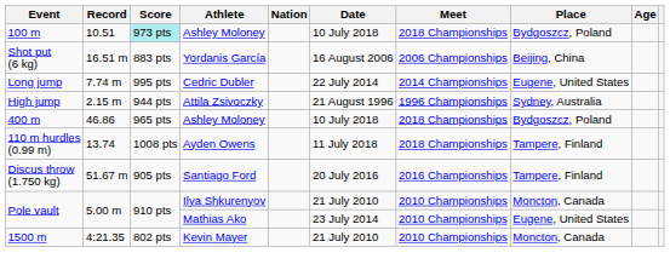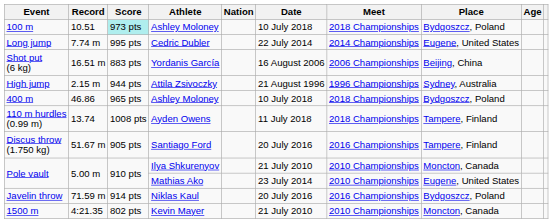 <table class="wikitable" style="font-size:95%">
 <tr>
 <th>Event</th>
 <th>Record</th>
 <th>Score</th>
 <th>Athlete</th>
 <th>Nation</th>
 <th>Date</th>
 <th>Meet</th>
 <th>Place</th>
 <th>Age</th>
 <th></th>
 </tr>
 <tr>
 <td><a href='#'>100 m</a></td>
 <td>10.51 </td>
 <td style="background: paleturquoise;">973 pts</td>
 <td><a href='#'>Ashley Moloney</a></td>
 <td></td>
 <td>10 July 2018</td>
 <td><a href='#'>2018 Championships</a></td>
 <td><a href='#'>Bydgoszcz</a>, Poland</td>
 <td></td>
 <td></td>
 </tr>
 <tr>
+<td><a href='#'>Long jump</a></td>
+<td>7.74 m </td>
+<td>995 pts</td>
+<td><a href='#'>Cedric Dubler</a></td>
+<td></td>
+<td>22 July 2014</td>
+<td><a href='#'>2014 Championships</a></td>
+<td><a href='#'>Eugene</a>, United States</td>
+<td></td>
+<td></td>
+</tr>
+<tr>
 <td><a href='#'>Shot put</a><br>(6 kg)</td>
 <td>16.51 m</td>
 <td>883 pts</td>
 <td><a href='#'>Yordanis García</a></td>
 <td></td>
 <td>16 August 2006</td>
 <td><a href='#'>2006 Championships</a></td>
 <td><a href='#'>Beijing</a>, China</td>
-<td></td>
-<td></td>
-</tr>
-<tr>
-<td><a href='#'>Long jump</a></td>
-<td>7.74 m </td>
-<td>995 pts</td>
-<td><a href='#'>Cedric Dubler</a></td>
-<td></td>
-<td>22 July 2014</td>
-<td><a href='#'>2014 Championships</a></td>
-<td><a href='#'>Eugene</a>, United States</td>
 <td></td>
 <td></td>
 </tr>
 <tr>
 <td><a href='#'>High jump</a></td>
 <td>2.15 m</td>
 <td>944 pts</td>
 <td><a href='#'>Attila Zsivoczky</a></td>
 <td></td>
 <td>21 August 1996</td>
 <td><a href='#'>1996 Championships</a></td>
 <td><a href='#'>Sydney</a>, Australia</td>
 <td></td>
 <td></td>
 </tr>
 <tr>
 <td><a href='#'>400 m</a></td>
 <td>46.86</td>
 <td>965 pts</td>
 <td><a href='#'>Ashley Moloney</a></td>
 <td></td>
 <td>10 July 2018</td>
 <td><a href='#'>2018 Championships</a></td>
 <td><a href='#'>Bydgoszcz</a>, Poland</td>
 <td></td>
 <td></td>
 </tr>
 <tr>
 <td><a href='#'>110 m hurdles</a><br>(0.99 m)</td>
 <td>13.74 </td>
 <td>1008 pts</td>
 <td><a href='#'>Ayden Owens</a></td>
 <td></td>
 <td>11 July 2018</td>
 <td><a href='#'>2018 Championships</a></td>
 <td><a href='#'>Tampere</a>, Finland</td>
 <td></td>
 <td></td>
 </tr>
 <tr>
 <td><a href='#'>Discus throw</a><br>(1.750 kg)</td>
 <td>51.67 m</td>
 <td>905 pts</td>
 <td><a href='#'>Santiago Ford</a></td>
 <td></td>
 <td>20 July 2016</td>
 <td><a href='#'>2016 Championships</a></td>
 <td><a href='#'>Tampere</a>, Finland</td>
 <td></td>
 <td></td>
 </tr>
 <tr>
 <td rowspan=2><a href='#'>Pole vault</a></td>
 <td rowspan=2>5.00 m</td>
 <td rowspan=2>910 pts</td>
 <td><a href='#'>Ilya Shkurenyov</a></td>
 <td></td>
 <td>21 July 2010</td>
 <td><a href='#'>2010 Championships</a></td>
 <td><a href='#'>Moncton</a>, Canada</td>
 <td></td>
 <td></td>
 </tr>
 <tr>
 <td><a href='#'>Mathias Ako</a></td>
 <td></td>
 <td>23 July 2014</td>
 <td><a href='#'>2010 Championships</a></td>
 <td><a href='#'>Eugene</a>, United States</td>
 <td></td>
 <td></td>
 </tr>
 <tr>
+<td><a href='#'>Javelin throw</a></td>
+<td>71.59 m</td>
+<td>914 pts</td>
+<td><a href='#'>Niklas Kaul</a></td>
+<td></td>
+<td>20 July 2016</td>
+<td><a href='#'>2016 Championships</a></td>
+<td><a href='#'>Bydgoszcz</a>, Poland</td>
+<td></td>
+<td></td>
+</tr>
+<tr>
 <td><a href='#'>1500 m</a></td>
 <td>4:21.35</td>
 <td>802 pts</td>
 <td><a href='#'>Kevin Mayer</a></td>
 <td></td>
 <td>21 July 2010</td>
 <td><a href='#'>2010 Championships</a></td>
 <td><a href='#'>Moncton</a>, Canada</td>
 <td></td>
 <td></td>
 </tr>
 </table>
